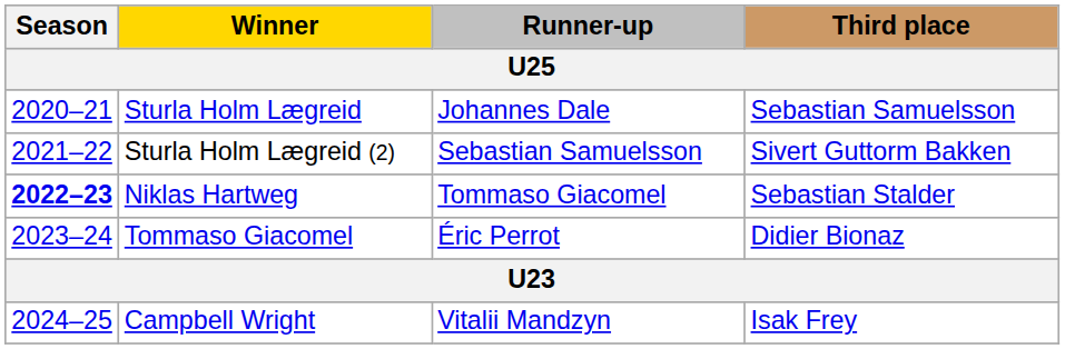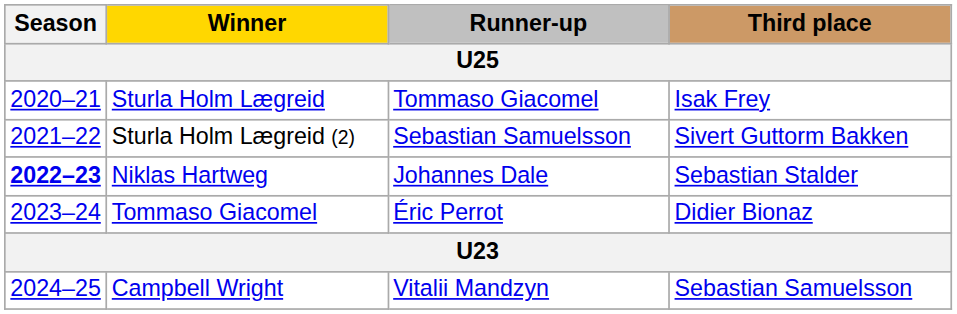 <table class="wikitable plainrowheaders" style="background:#fff; font-size:86%; line-height:16px; border:grey solid 1px; border-collapse:collapse;">
 <tr>
 <th>Season</th>
 <th scope="col" style="background:gold; width:160px;">Winner</th>
 <th scope="col" style="background:silver; width:160px;">Runner-up</th>
 <th scope="col" style="background:#c96; width:160px;">Third place</th>
 </tr>
 <tr>
 <th colspan=4>U25</th>
 </tr>
 <tr>
 <td><a href='#'>2020–21</a></td>
 <td> <a href='#'>Sturla Holm Lægreid</a></td>
-<td> <a href='#'>Johannes Dale</a></td>
-<td> <a href='#'>Sebastian Samuelsson</a></td>
+<td> <a href='#'>Tommaso Giacomel</a></td>
+<td> <a href='#'>Isak Frey</a></td>
 </tr>
 <tr>
 <td><a href='#'>2021–22</a></td>
 <td> Sturla Holm Lægreid <small>(2)</small></td>
 <td> <a href='#'>Sebastian Samuelsson</a></td>
 <td> <a href='#'>Sivert Guttorm Bakken</a></td>
 </tr>
 <tr>
 <td><strong><a href='#'>2022–23</a></strong></td>
 <td> <a href='#'>Niklas Hartweg</a></td>
-<td> <a href='#'>Tommaso Giacomel</a></td>
+<td> <a href='#'>Johannes Dale</a></td>
 <td> <a href='#'>Sebastian Stalder</a></td>
 </tr>
 <tr>
 <td><a href='#'>2023–24</a></td>
 <td> <a href='#'>Tommaso Giacomel</a></td>
 <td> <a href='#'>Éric Perrot</a></td>
 <td> <a href='#'>Didier Bionaz</a></td>
 </tr>
 <tr>
 <th colspan=4>U23</th>
 </tr>
 <tr>
 <td><a href='#'>2024–25</a></td>
 <td> <a href='#'>Campbell Wright</a></td>
 <td> <a href='#'>Vitalii Mandzyn</a></td>
-<td> <a href='#'>Isak Frey</a></td>
+<td> <a href='#'>Sebastian Samuelsson</a></td>
 </tr>
 </table>
